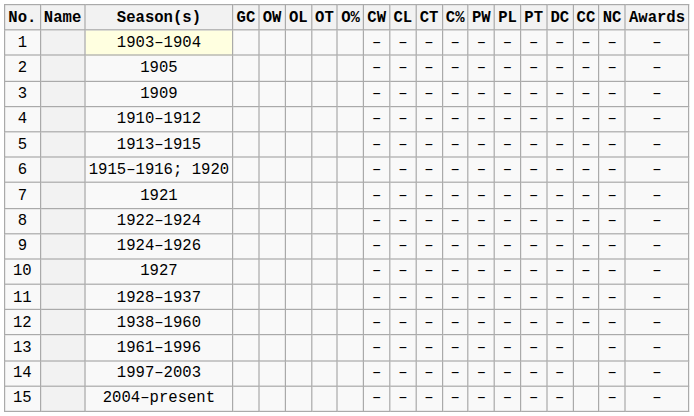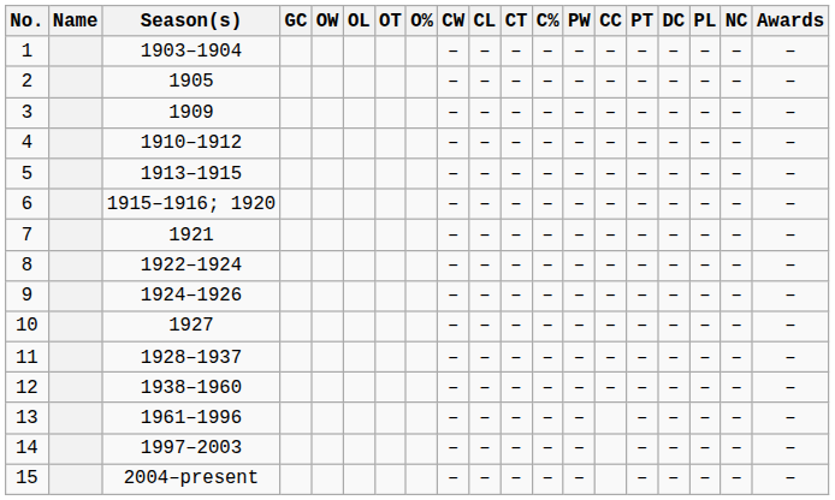 <table class="wikitable sortable plainrowheaders" style="text-align:center">
 <tr>
 <th scope="col" class="unsortable">No.</th>
 <th scope="col">Name</th>
 <th scope="col">Season(s)</th>
 <th scope="col">GC</th>
 <th scope="col">OW</th>
 <th scope="col">OL</th>
 <th scope="col">OT</th>
 <th scope="col">O%</th>
 <th scope="col">CW</th>
 <th scope="col">CL</th>
 <th scope="col">CT</th>
 <th scope="col">C%</th>
 <th scope="col">PW</th>
-<th scope="col">PL</th>
+<th scope="col">CC</th>
 <th scope="col">PT</th>
 <th scope="col">DC</th>
-<th scope="col">CC</th>
+<th scope="col">PL</th>
 <th scope="col">NC</th>
 <th scope="col" class="unsortable">Awards</th>
 </tr>
 <tr>
 <td>1</td>
 <th scope="row"></th>
-<td style="background: lightyellow;">1903–1904</td>
+<td>1903–1904</td>
 <td></td>
 <td></td>
 <td></td>
 <td></td>
 <td></td>
 <td>–</td>
 <td>–</td>
 <td>–</td>
 <td>–</td>
 <td>–</td>
 <td>–</td>
 <td>–</td>
 <td>–</td>
 <td>–</td>
 <td>–</td>
 <td>–</td>
 </tr>
 <tr>
 <td>2</td>
 <th scope="row"></th>
 <td>1905</td>
 <td></td>
 <td></td>
 <td></td>
 <td></td>
 <td></td>
 <td>–</td>
 <td>–</td>
 <td>–</td>
 <td>–</td>
 <td>–</td>
 <td>–</td>
 <td>–</td>
 <td>–</td>
 <td>–</td>
 <td>–</td>
 <td>–</td>
 </tr>
 <tr>
 <td>3</td>
 <th scope="row"></th>
 <td>1909</td>
 <td></td>
 <td></td>
 <td></td>
 <td></td>
 <td></td>
 <td>–</td>
 <td>–</td>
 <td>–</td>
 <td>–</td>
 <td>–</td>
 <td>–</td>
 <td>–</td>
 <td>–</td>
 <td>–</td>
 <td>–</td>
 <td>–</td>
 </tr>
 <tr>
 <td>4</td>
 <th scope="row"></th>
 <td>1910–1912</td>
 <td></td>
 <td></td>
 <td></td>
 <td></td>
 <td></td>
 <td>–</td>
 <td>–</td>
 <td>–</td>
 <td>–</td>
 <td>–</td>
 <td>–</td>
 <td>–</td>
 <td>–</td>
 <td>–</td>
 <td>–</td>
 <td>–</td>
 </tr>
 <tr>
 <td>5</td>
 <th scope="row"></th>
 <td>1913–1915</td>
 <td></td>
 <td></td>
 <td></td>
 <td></td>
 <td></td>
 <td>–</td>
 <td>–</td>
 <td>–</td>
 <td>–</td>
 <td>–</td>
 <td>–</td>
 <td>–</td>
 <td>–</td>
 <td>–</td>
 <td>–</td>
 <td>–</td>
 </tr>
 <tr>
 <td>6</td>
 <th scope="row"></th>
 <td>1915–1916; 1920</td>
 <td></td>
 <td></td>
 <td></td>
 <td></td>
 <td></td>
 <td>–</td>
 <td>–</td>
 <td>–</td>
 <td>–</td>
 <td>–</td>
 <td>–</td>
 <td>–</td>
 <td>–</td>
 <td>–</td>
 <td>–</td>
 <td>–</td>
 </tr>
 <tr>
 <td>7</td>
 <th scope="row"></th>
 <td>1921</td>
 <td></td>
 <td></td>
 <td></td>
 <td></td>
 <td></td>
 <td>–</td>
 <td>–</td>
 <td>–</td>
 <td>–</td>
 <td>–</td>
 <td>–</td>
 <td>–</td>
 <td>–</td>
 <td>–</td>
 <td>–</td>
 <td>–</td>
 </tr>
 <tr>
 <td>8</td>
 <th scope="row"></th>
 <td>1922–1924</td>
 <td></td>
 <td></td>
 <td></td>
 <td></td>
 <td></td>
 <td>–</td>
 <td>–</td>
 <td>–</td>
 <td>–</td>
 <td>–</td>
 <td>–</td>
 <td>–</td>
 <td>–</td>
 <td>–</td>
 <td>–</td>
 <td>–</td>
 </tr>
 <tr>
 <td>9</td>
 <th scope="row"></th>
 <td>1924–1926</td>
 <td></td>
 <td></td>
 <td></td>
 <td></td>
 <td></td>
 <td>–</td>
 <td>–</td>
 <td>–</td>
 <td>–</td>
 <td>–</td>
 <td>–</td>
 <td>–</td>
 <td>–</td>
 <td>–</td>
 <td>–</td>
 <td>–</td>
 </tr>
 <tr>
 <td>10</td>
 <th scope="row"></th>
 <td>1927</td>
 <td></td>
 <td></td>
 <td></td>
 <td></td>
 <td></td>
 <td>–</td>
 <td>–</td>
 <td>–</td>
 <td>–</td>
 <td>–</td>
 <td>–</td>
 <td>–</td>
 <td>–</td>
 <td>–</td>
 <td>–</td>
 <td>–</td>
 </tr>
 <tr>
 <td>11</td>
 <th scope="row"></th>
 <td>1928–1937</td>
 <td></td>
 <td></td>
 <td></td>
 <td></td>
 <td></td>
 <td>–</td>
 <td>–</td>
 <td>–</td>
 <td>–</td>
 <td>–</td>
 <td>–</td>
 <td>–</td>
 <td>–</td>
 <td>–</td>
 <td>–</td>
 <td>–</td>
 </tr>
 <tr>
 <td>12</td>
 <th scope="row"></th>
 <td>1938–1960</td>
 <td></td>
 <td></td>
 <td></td>
 <td></td>
 <td></td>
 <td>–</td>
 <td>–</td>
 <td>–</td>
 <td>–</td>
 <td>–</td>
 <td>–</td>
 <td>–</td>
 <td>–</td>
 <td>–</td>
 <td>–</td>
 <td>–</td>
 </tr>
 <tr>
 <td>13</td>
 <th scope="row"></th>
 <td>1961–1996</td>
 <td></td>
 <td></td>
 <td></td>
 <td></td>
 <td></td>
 <td>–</td>
 <td>–</td>
 <td>–</td>
 <td>–</td>
 <td>–</td>
+<td></td>
 <td>–</td>
 <td>–</td>
 <td>–</td>
-<td></td>
 <td>–</td>
 <td>–</td>
 </tr>
 <tr>
 <td>14</td>
 <th scope="row"></th>
 <td>1997–2003</td>
 <td></td>
 <td></td>
 <td></td>
 <td></td>
 <td></td>
 <td>–</td>
 <td>–</td>
 <td>–</td>
 <td>–</td>
 <td>–</td>
+<td></td>
 <td>–</td>
 <td>–</td>
 <td>–</td>
-<td></td>
 <td>–</td>
 <td>–</td>
 </tr>
 <tr>
 <td>15</td>
 <th scope="row"></th>
 <td>2004–present</td>
 <td></td>
 <td></td>
 <td></td>
 <td></td>
 <td></td>
 <td>–</td>
 <td>–</td>
 <td>–</td>
 <td>–</td>
 <td>–</td>
+<td></td>
 <td>–</td>
 <td>–</td>
 <td>–</td>
-<td></td>
 <td>–</td>
 <td>–</td>
 </tr>
 </table>
